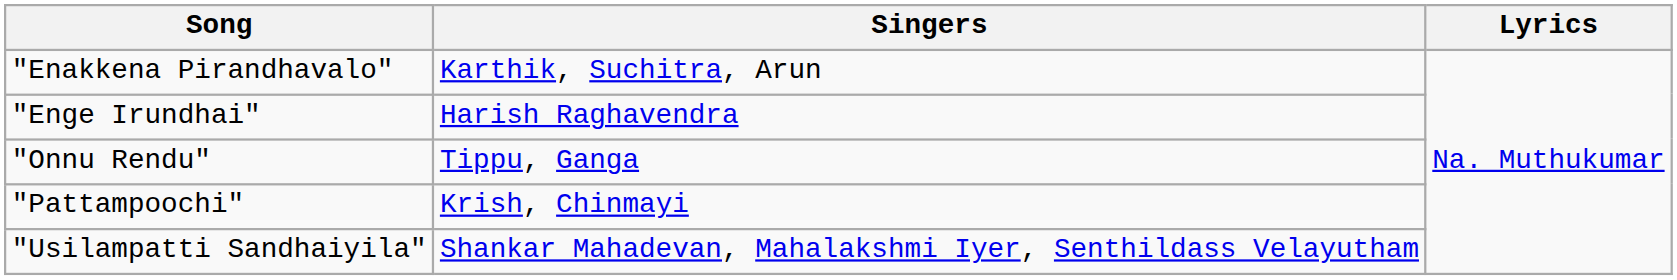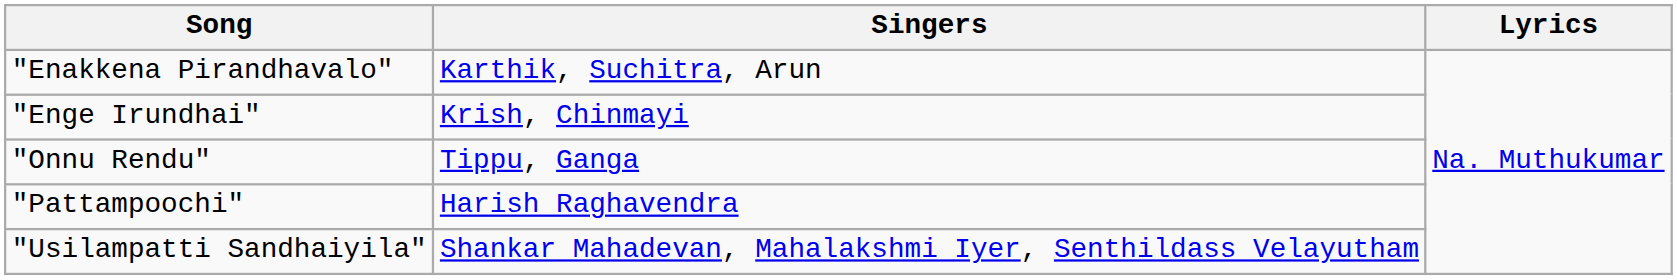 <table class="wikitable" style="font-size:95%;">
 <tr>
 <th>Song</th>
 <th>Singers</th>
 <th>Lyrics</th>
 </tr>
 <tr>
 <td>"Enakkena Pirandhavalo"</td>
 <td><a href='#'>Karthik</a>, <a href='#'>Suchitra</a>, Arun</td>
 <td rowspan=5><a href='#'>Na. Muthukumar</a></td>
 </tr>
 <tr>
 <td>"Enge Irundhai"</td>
-<td><a href='#'>Harish Raghavendra</a></td>
+<td><a href='#'>Krish</a>, <a href='#'>Chinmayi</a></td>
 </tr>
 <tr>
 <td>"Onnu Rendu"</td>
 <td><a href='#'>Tippu</a>, <a href='#'>Ganga</a></td>
 </tr>
 <tr>
 <td>"Pattampoochi"</td>
-<td><a href='#'>Krish</a>, <a href='#'>Chinmayi</a></td>
+<td><a href='#'>Harish Raghavendra</a></td>
 </tr>
 <tr>
 <td>"Usilampatti Sandhaiyila"</td>
 <td><a href='#'>Shankar Mahadevan</a>, <a href='#'>Mahalakshmi Iyer</a>, <a href='#'>Senthildass Velayutham</a></td>
 </tr>
 </table>
